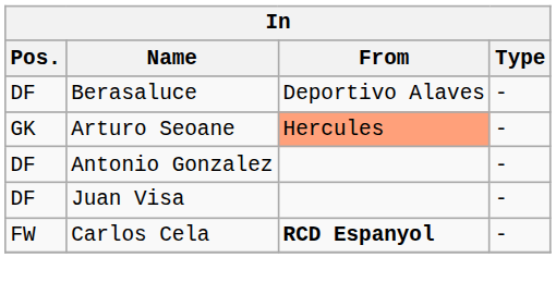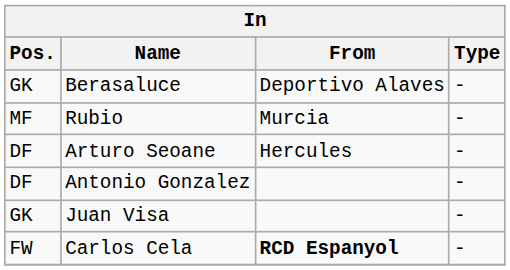 <table class="wikitable" style="font-size:90%;float:left; margin-right:1em;">
 <tr>
 <th colspan="4">In</th>
 </tr>
 <tr>
 <th>Pos.</th>
 <th>Name</th>
 <th>From</th>
 <th>Type</th>
 </tr>
 <tr>
-<td>DF</td>
+<td>GK</td>
 <td>Berasaluce</td>
 <td>Deportivo Alaves</td>
 <td>-</td>
 </tr>
 <tr>
-<td>GK</td>
+<td>MF</td>
+<td>Rubio</td>
+<td>Murcia</td>
+<td>-</td>
+</tr>
+<tr>
+<td>DF</td>
 <td>Arturo Seoane</td>
-<td style="background: lightsalmon;">Hercules</td>
+<td>Hercules</td>
 <td>-</td>
 </tr>
 <tr>
 <td>DF</td>
 <td>Antonio Gonzalez</td>
 <td></td>
 <td>-</td>
 </tr>
 <tr>
-<td>DF</td>
+<td>GK</td>
 <td>Juan Visa</td>
 <td></td>
 <td>-</td>
 </tr>
 <tr>
 <td>FW</td>
 <td>Carlos Cela</td>
 <td><strong>RCD Espanyol</strong></td>
 <td>-</td>
 </tr>
 <tr>
 </tr>
 </table>
